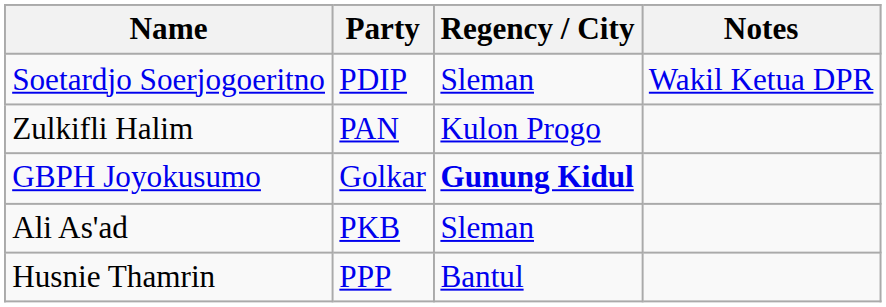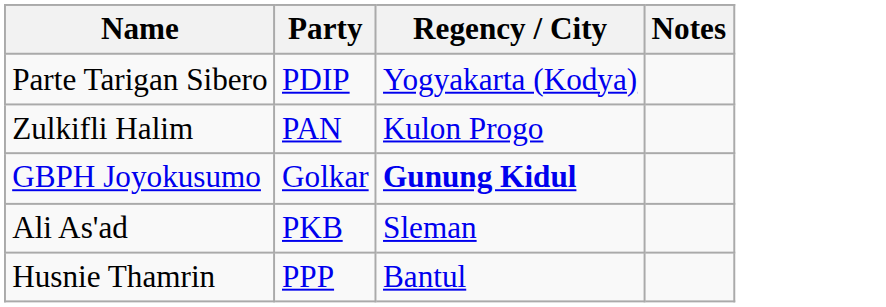 <table class="wikitable sortable" style="font-size: 100%;">
 <tr bgcolor="#cccccc">
 <th>Name</th>
 <th>Party</th>
 <th>Regency / City</th>
 <th>Notes</th>
 </tr>
 <tr>
-<td><a href='#'>Soetardjo Soerjogoeritno</a></td>
+<td>Parte Tarigan Sibero</td>
 <td><a href='#'>PDIP</a></td>
-<td><a href='#'>Sleman</a></td>
-<td><a href='#'>Wakil Ketua DPR</a></td>
+<td><a href='#'>Yogyakarta (Kodya)</a></td>
+<td></td>
 </tr>
 <tr>
 <td>Zulkifli Halim</td>
 <td><a href='#'>PAN</a></td>
 <td><a href='#'>Kulon Progo</a></td>
 <td></td>
 </tr>
 <tr>
 <td><a href='#'>GBPH Joyokusumo</a></td>
 <td><a href='#'>Golkar</a></td>
 <td><strong><a href='#'>Gunung Kidul</a></strong></td>
 <td></td>
 </tr>
 <tr>
 <td>Ali As'ad</td>
 <td><a href='#'>PKB</a></td>
 <td><a href='#'>Sleman</a></td>
 <td></td>
 </tr>
 <tr>
 <td>Husnie Thamrin</td>
 <td><a href='#'>PPP</a></td>
 <td><a href='#'>Bantul</a></td>
 <td></td>
 </tr>
 </table>
